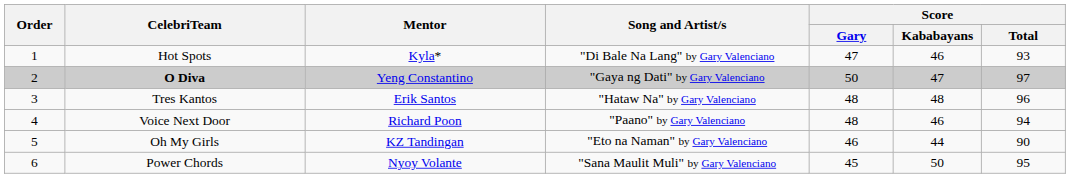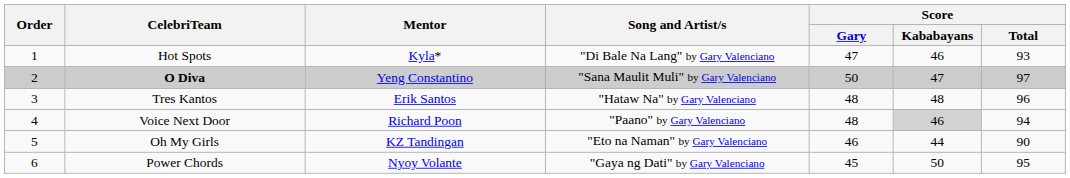 <table class="wikitable" style="text-align:center; line-height:17px; width:100%;">
 <tr>
 <th rowspan="2" scope="col" width="05%">Order</th>
 <th rowspan="2" scope="col" width="20%">CelebriTeam</th>
 <th rowspan="2" scope="col" width="20%">Mentor</th>
 <th rowspan="2" scope="col" width="22%">Song and Artist/s</th>
 <th colspan="3" scope="col" width="28%">Score</th>
 </tr>
 <tr>
 <th width="07%"><a href='#'>Gary</a></th>
 <th width="07%">Kababayans</th>
 <th width="07%">Total</th>
 </tr>
 <tr style="background:;">
 <td>1</td>
 <td>Hot Spots</td>
 <td><a href='#'>Kyla</a>*</td>
 <td>"Di Bale Na Lang" <small>by <a href='#'>Gary Valenciano</a></small></td>
 <td>47</td>
 <td>46</td>
 <td>93</td>
 </tr>
 <tr style="background:#CCCCCC;">
 <td>2</td>
 <td><strong>O Diva</strong></td>
 <td><a href='#'>Yeng Constantino</a></td>
-<td>"Gaya ng Dati" <small>by <a href='#'>Gary Valenciano</a></small></td>
+<td>"Sana Maulit Muli" <small>by <a href='#'>Gary Valenciano</a></small></td>
 <td>50</td>
 <td>47</td>
 <td>97</td>
 </tr>
 <tr>
 <td>3</td>
 <td>Tres Kantos</td>
 <td><a href='#'>Erik Santos</a></td>
 <td>"Hataw Na" <small>by <a href='#'>Gary Valenciano</a></small></td>
 <td>48</td>
 <td>48</td>
 <td>96</td>
 </tr>
 <tr>
 <td>4</td>
 <td>Voice Next Door</td>
 <td><a href='#'>Richard Poon</a></td>
 <td>"Paano" <small>by <a href='#'>Gary Valenciano</a></small></td>
 <td>48</td>
-<td>46</td>
+<td style="background: lightgrey;">46</td>
 <td>94</td>
 </tr>
 <tr>
 <td>5</td>
 <td>Oh My Girls</td>
 <td><a href='#'>KZ Tandingan</a></td>
 <td>"Eto na Naman" <small>by <a href='#'>Gary Valenciano</a></small></td>
 <td>46</td>
 <td>44</td>
 <td>90</td>
 </tr>
 <tr>
 <td>6</td>
 <td>Power Chords</td>
 <td><a href='#'>Nyoy Volante</a></td>
-<td>"Sana Maulit Muli" <small>by <a href='#'>Gary Valenciano</a></small></td>
+<td>"Gaya ng Dati" <small>by <a href='#'>Gary Valenciano</a></small></td>
 <td>45</td>
 <td>50</td>
 <td>95</td>
 </tr>
 </table>
